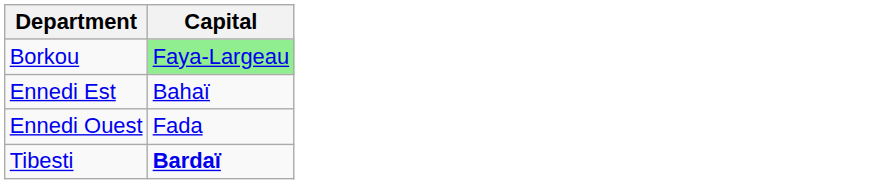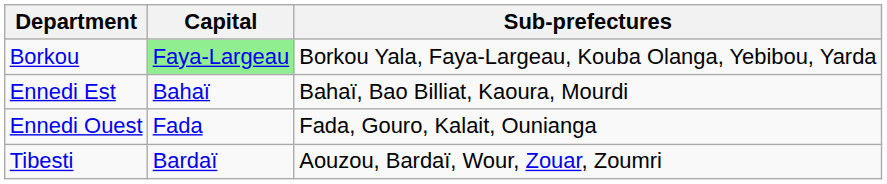 <table class="wikitable">
 <tr style="background:#ffe0e0;">
 <th>Department</th>
 <th>Capital</th>
+<th>Sub-prefectures</th>
 </tr>
 <tr>
 <td><a href='#'>Borkou</a></td>
 <td style="background: lightgreen;"><a href='#'>Faya-Largeau</a></td>
+<td>Borkou Yala, Faya-Largeau, Kouba Olanga, Yebibou, Yarda</td>
 </tr>
 <tr>
 <td><a href='#'>Ennedi Est</a></td>
 <td><a href='#'>Bahaï</a></td>
+<td>Bahaï, Bao Billiat, Kaoura, Mourdi</td>
 </tr>
 <tr>
 <td><a href='#'>Ennedi Ouest</a></td>
 <td><a href='#'>Fada</a></td>
+<td>Fada, Gouro, Kalait, Ounianga</td>
 </tr>
 <tr>
 <td><a href='#'>Tibesti</a></td>
-<td><strong><a href='#'>Bardaï</a></strong></td>
+<td><a href='#'>Bardaï</a></td>
+<td>Aouzou, Bardaï, Wour, <a href='#'>Zouar</a>, Zoumri</td>
 </tr>
 </table>
